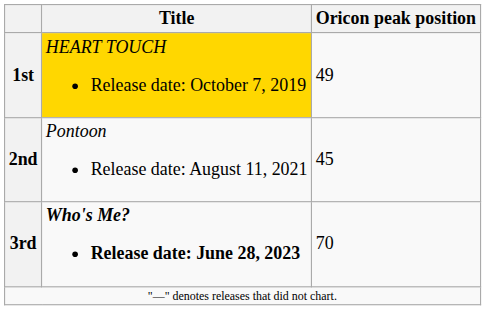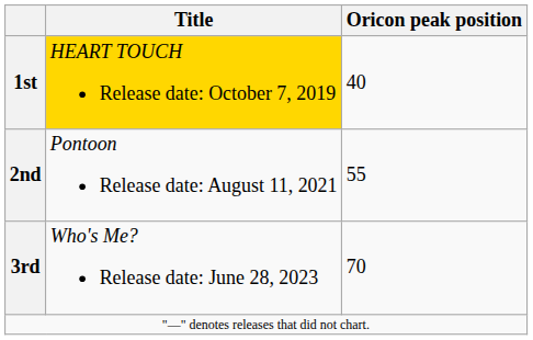 <table class="wikitable">
 <tr>
 <th></th>
 <th>Title</th>
 <th>Oricon peak position</th>
 </tr>
 <tr>
 <th>1st</th>
 <td style="background: gold;"><em>HEART TOUCH</em><br><ul><li>Release date: October 7, 2019</li></ul></td>
-<td>49</td>
+<td>40</td>
 </tr>
 <tr>
 <th>2nd</th>
 <td><em>Pontoon</em><br><ul><li>Release date: August 11, 2021</li></ul></td>
-<td>45</td>
+<td>55</td>
 </tr>
 <tr>
 <th>3rd</th>
-<td><strong><em>Who's Me?</em><br><ul><li>Release date: June 28, 2023</li></ul></strong></td>
+<td><em>Who's Me?</em><br><ul><li>Release date: June 28, 2023</li></ul></td>
 <td>70</td>
 </tr>
 <tr>
 <td align="center" colspan="13" style="font-size: 8pt">"—" denotes releases that did not chart.</td>
 </tr>
 </table>
